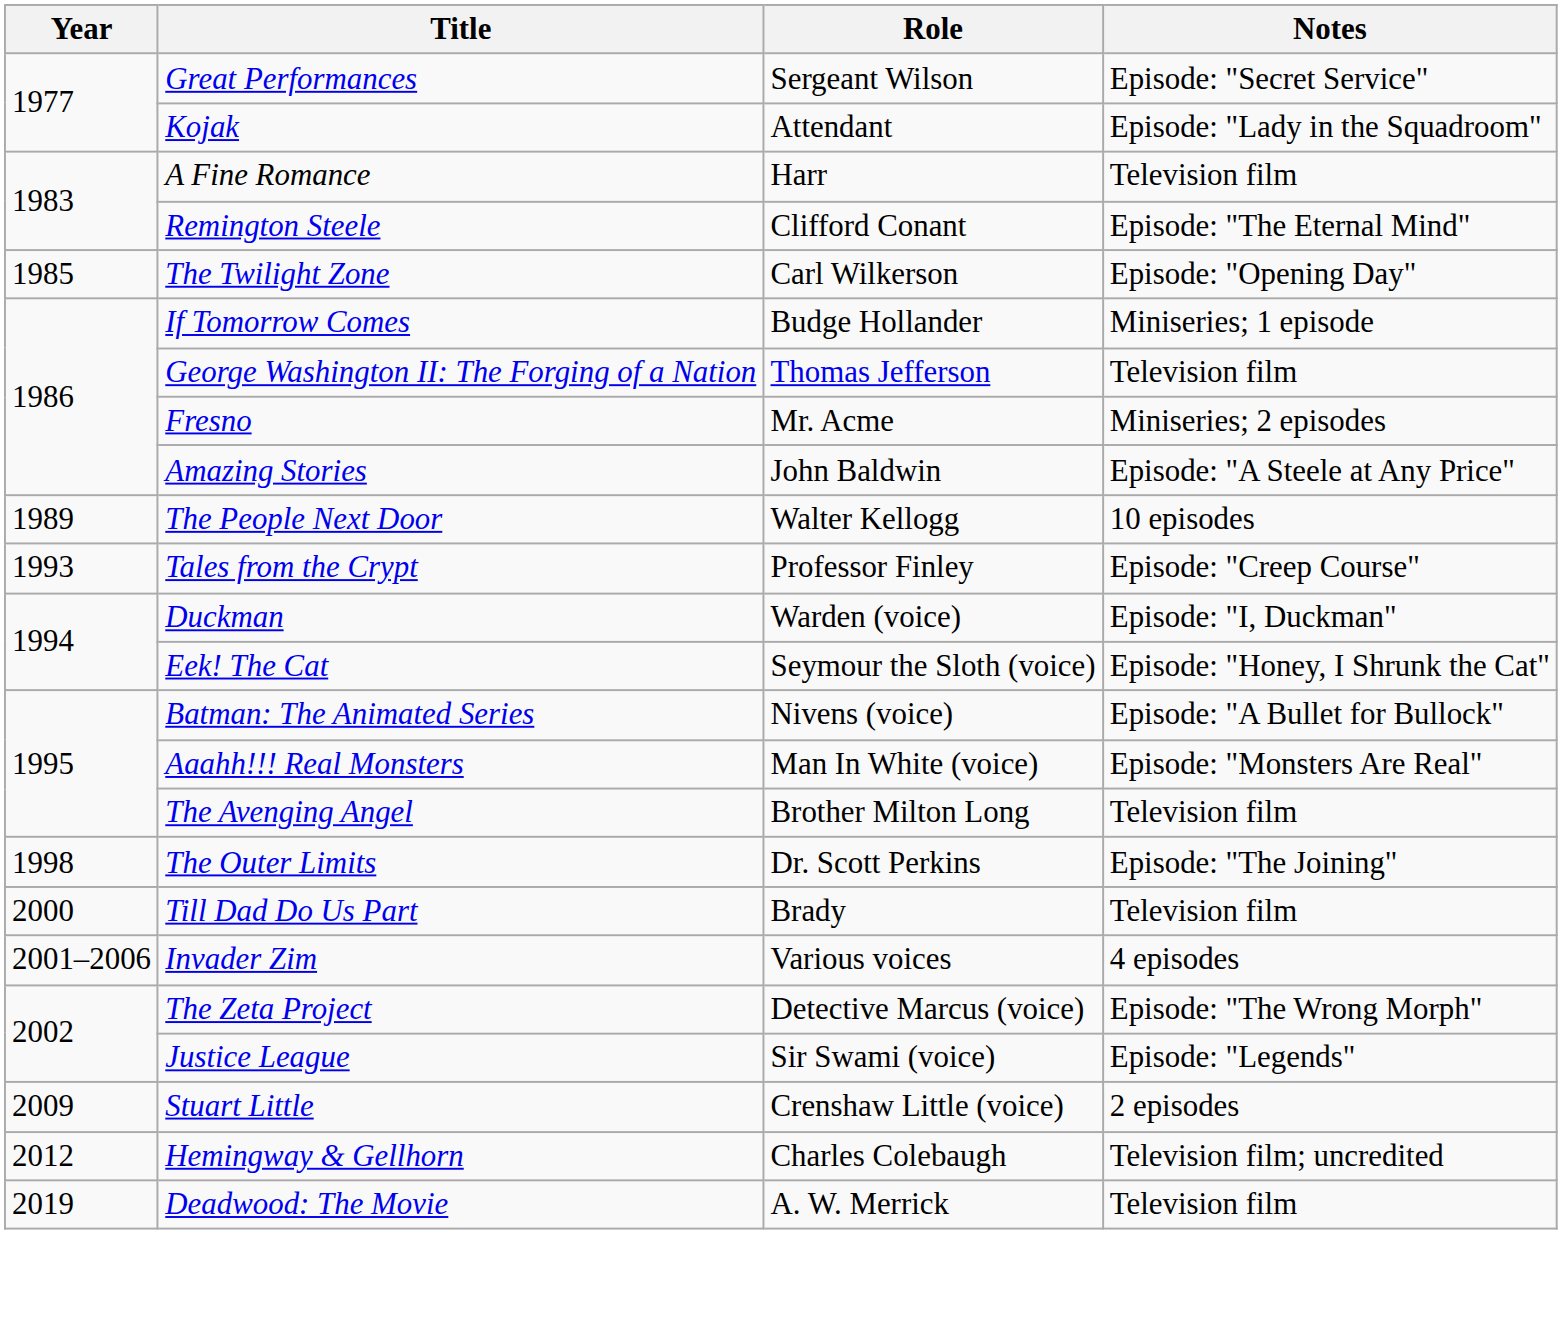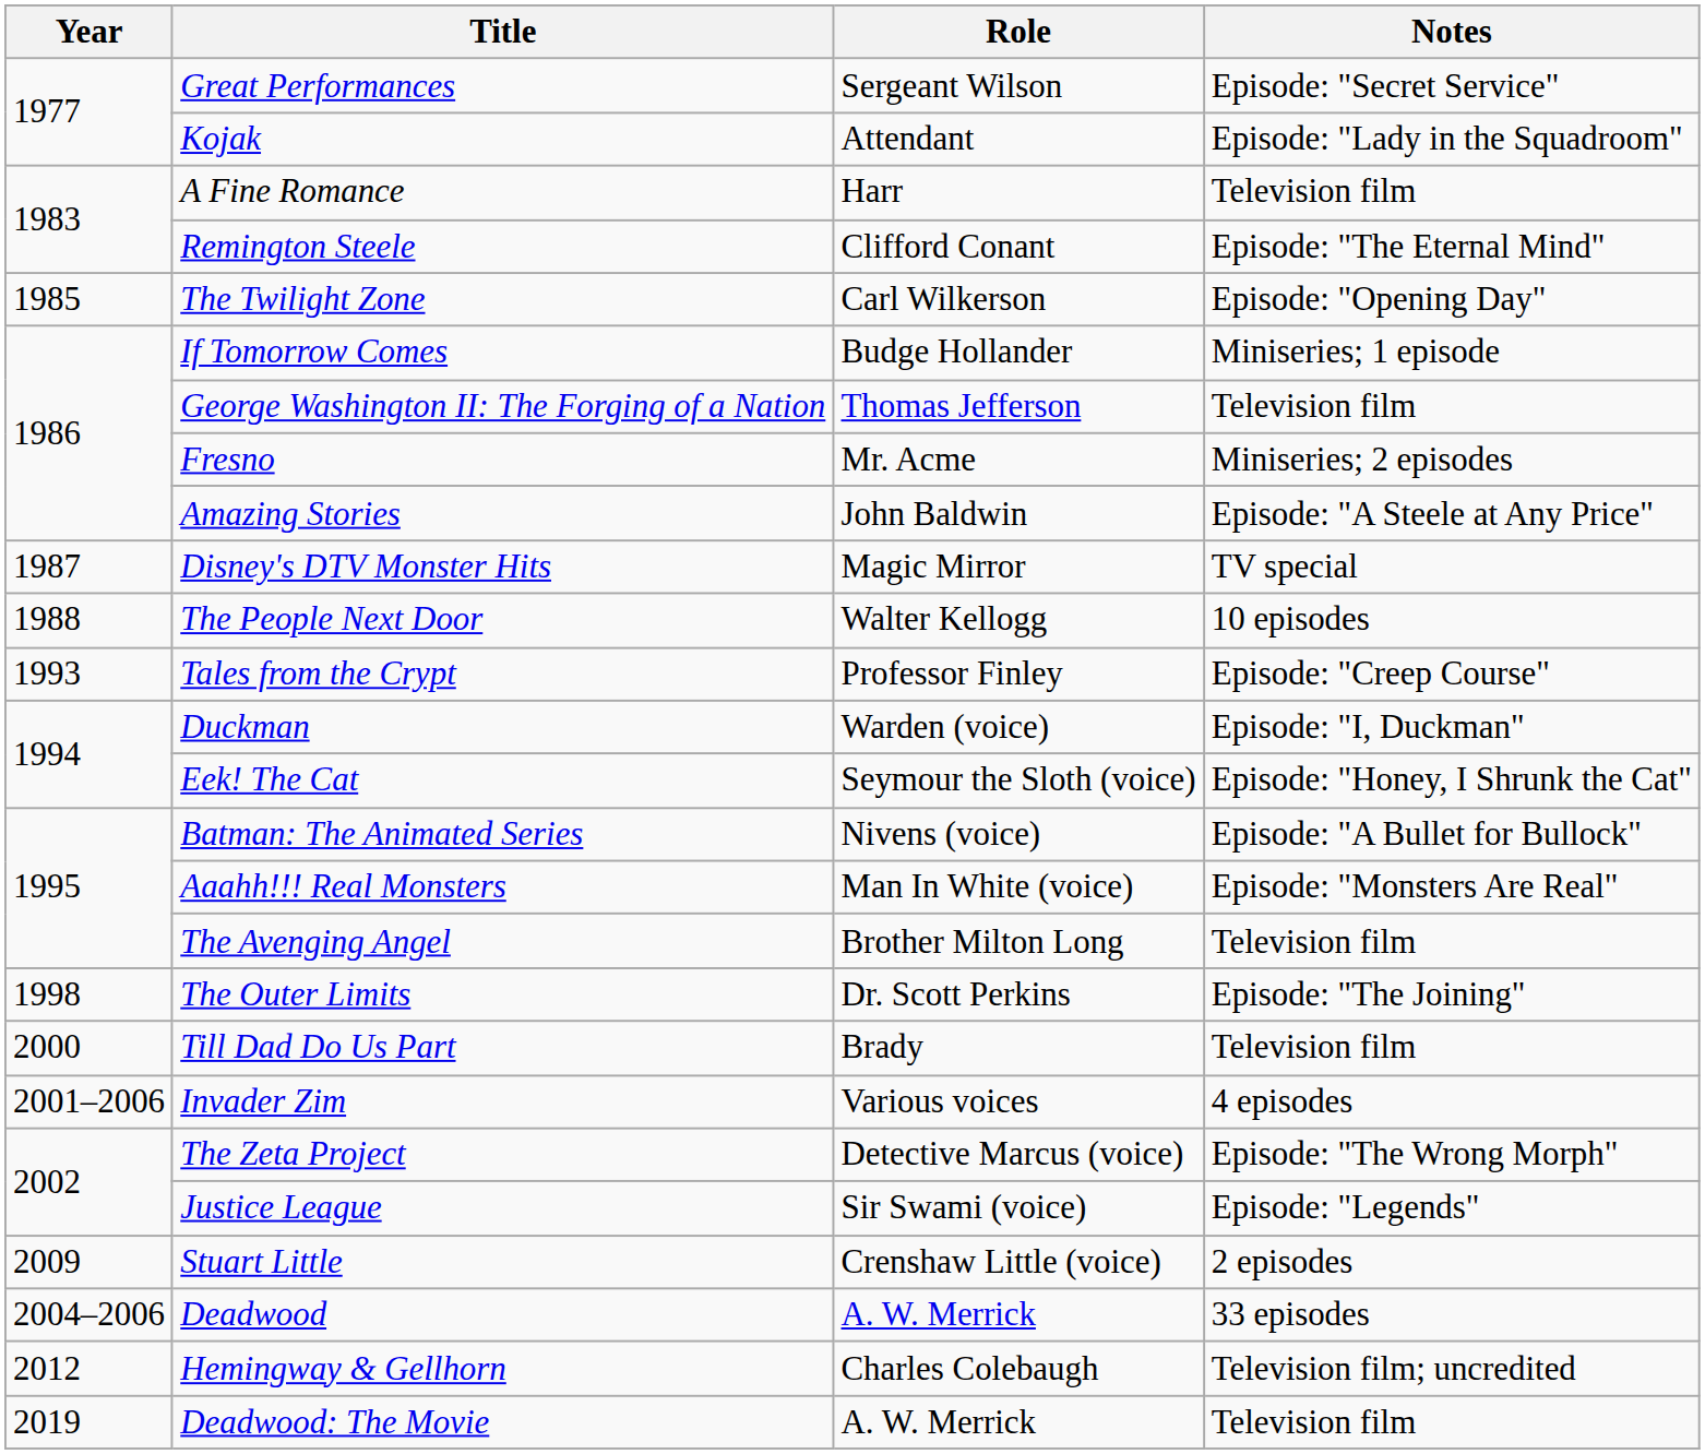 <table class="wikitable sortable">
 <tr>
 <th>Year</th>
 <th>Title</th>
 <th>Role</th>
 <th scope="col" class="unsortable">Notes</th>
 </tr>
 <tr>
 <td rowspan="2">1977</td>
 <td><em><a href='#'>Great Performances</a></em></td>
 <td>Sergeant Wilson</td>
 <td>Episode: "Secret Service"</td>
 </tr>
 <tr>
 <td><em><a href='#'>Kojak</a></em></td>
 <td>Attendant</td>
 <td>Episode: "Lady in the Squadroom"</td>
 </tr>
 <tr>
 <td rowspan="2">1983</td>
 <td><em>A Fine Romance</em></td>
 <td>Harr</td>
 <td>Television film</td>
 </tr>
 <tr>
 <td><em><a href='#'>Remington Steele</a></em></td>
 <td>Clifford Conant</td>
 <td>Episode: "The Eternal Mind"</td>
 </tr>
 <tr>
 <td>1985</td>
 <td><em><a href='#'>The Twilight Zone</a></em></td>
 <td>Carl Wilkerson</td>
 <td>Episode: "Opening Day"</td>
 </tr>
 <tr>
 <td rowspan="4">1986</td>
 <td><em><a href='#'>If Tomorrow Comes</a></em></td>
 <td>Budge Hollander</td>
 <td>Miniseries; 1 episode</td>
 </tr>
 <tr>
 <td><em><a href='#'>George Washington II: The Forging of a Nation</a></em></td>
 <td><a href='#'>Thomas Jefferson</a></td>
 <td>Television film</td>
 </tr>
 <tr>
 <td><em><a href='#'>Fresno</a></em></td>
 <td>Mr. Acme</td>
 <td>Miniseries; 2 episodes</td>
 </tr>
 <tr>
 <td><em><a href='#'>Amazing Stories</a></em></td>
 <td>John Baldwin</td>
 <td>Episode: "A Steele at Any Price"</td>
 </tr>
 <tr>
-<td>1989</td>
+<td>1987</td>
+<td><em><a href='#'>Disney's DTV Monster Hits</a></em></td>
+<td>Magic Mirror</td>
+<td>TV special</td>
+</tr>
+<tr>
+<td>1988</td>
 <td><em><a href='#'>The People Next Door</a></em></td>
 <td>Walter Kellogg</td>
 <td>10 episodes</td>
 </tr>
 <tr>
 <td>1993</td>
 <td><em><a href='#'>Tales from the Crypt</a></em></td>
 <td>Professor Finley</td>
 <td>Episode: "Creep Course"</td>
 </tr>
 <tr>
 <td rowspan="2">1994</td>
 <td><em><a href='#'>Duckman</a></em></td>
 <td>Warden (voice)</td>
 <td>Episode: "I, Duckman"</td>
 </tr>
 <tr>
 <td><em><a href='#'>Eek! The Cat</a></em></td>
 <td>Seymour the Sloth (voice)</td>
 <td>Episode: "Honey, I Shrunk the Cat"</td>
 </tr>
 <tr>
 <td rowspan="3">1995</td>
 <td><em><a href='#'>Batman: The Animated Series</a></em></td>
 <td>Nivens (voice)</td>
 <td>Episode: "A Bullet for Bullock"</td>
 </tr>
 <tr>
 <td><em><a href='#'>Aaahh!!! Real Monsters</a></em></td>
 <td>Man In White (voice)</td>
 <td>Episode: "Monsters Are Real"</td>
 </tr>
 <tr>
 <td><em><a href='#'>The Avenging Angel</a></em></td>
 <td>Brother Milton Long</td>
 <td>Television film</td>
 </tr>
 <tr>
 <td>1998</td>
 <td><em><a href='#'>The Outer Limits</a></em></td>
 <td>Dr. Scott Perkins</td>
 <td>Episode: "The Joining"</td>
 </tr>
 <tr>
 <td>2000</td>
 <td><em><a href='#'>Till Dad Do Us Part</a></em></td>
 <td>Brady</td>
 <td>Television film</td>
 </tr>
 <tr>
 <td>2001–2006</td>
 <td><em><a href='#'>Invader Zim</a></em></td>
 <td>Various voices</td>
 <td>4 episodes</td>
 </tr>
 <tr>
 <td rowspan="2">2002</td>
 <td><em><a href='#'>The Zeta Project</a></em></td>
 <td>Detective Marcus (voice)</td>
 <td>Episode: "The Wrong Morph"</td>
 </tr>
 <tr>
 <td><em><a href='#'>Justice League</a></em></td>
 <td>Sir Swami (voice)</td>
 <td>Episode: "Legends"</td>
 </tr>
 <tr>
 <td>2009</td>
 <td><em><a href='#'>Stuart Little</a></em></td>
 <td>Crenshaw Little (voice)</td>
 <td>2 episodes</td>
 </tr>
 <tr>
+<td>2004–2006</td>
+<td><em><a href='#'>Deadwood</a></em></td>
+<td><a href='#'>A. W. Merrick</a></td>
+<td>33 episodes</td>
+</tr>
+<tr>
 <td>2012</td>
 <td><em><a href='#'>Hemingway & Gellhorn</a></em></td>
 <td>Charles Colebaugh</td>
 <td>Television film; uncredited</td>
 </tr>
 <tr>
 <td>2019</td>
 <td><em><a href='#'>Deadwood: The Movie</a></em></td>
 <td>A. W. Merrick</td>
 <td>Television film</td>
 </tr>
 </table>
